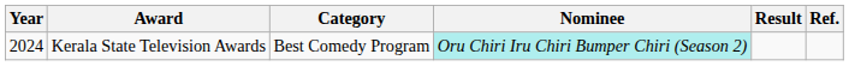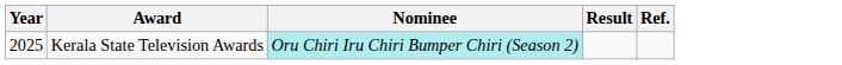 <table class="wikitable sortable">
 <tr>
 <th>Year</th>
 <th>Award</th>
-<th>Category</th>
 <th>Nominee</th>
 <th>Result</th>
 <th>Ref.</th>
 </tr>
 <tr>
-<td>2024</td>
+<td>2025</td>
 <td>Kerala State Television Awards</td>
-<td>Best Comedy Program</td>
 <td style="background: paleturquoise;"><em>Oru Chiri Iru Chiri Bumper Chiri (Season 2)</em></td>
 <td></td>
 <td></td>
 </tr>
 </table>
